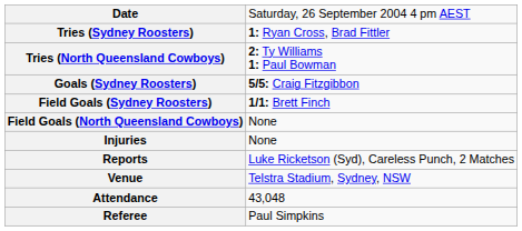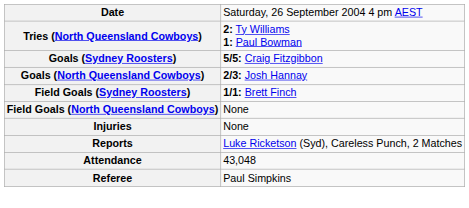 <table class="wikitable">
 <tr>
 <th>Date</th>
 <td>Saturday, 26 September 2004 4 pm <a href='#'>AEST</a></td>
-</tr>
-<tr>
-<th>Tries (<a href='#'>Sydney Roosters</a>)</th>
-<td><strong>1:</strong> <a href='#'>Ryan Cross</a>, <a href='#'>Brad Fittler</a></td>
 </tr>
 <tr>
 <th>Tries (<a href='#'>North Queensland Cowboys</a>)</th>
 <td><strong>2:</strong> <a href='#'>Ty Williams</a><br> <strong>1:</strong> <a href='#'>Paul Bowman</a></td>
 </tr>
 <tr>
 <th>Goals (<a href='#'>Sydney Roosters</a>)</th>
 <td><strong>5/5:</strong> <a href='#'>Craig Fitzgibbon</a></td>
+</tr>
+<tr>
+<th>Goals (<a href='#'>North Queensland Cowboys</a>)</th>
+<td><strong>2/3:</strong> <a href='#'>Josh Hannay</a></td>
 </tr>
 <tr>
 <th>Field Goals (<a href='#'>Sydney Roosters</a>)</th>
 <td><strong>1/1:</strong> <a href='#'>Brett Finch</a></td>
 </tr>
 <tr>
 <th>Field Goals (<a href='#'>North Queensland Cowboys</a>)</th>
 <td>None</td>
 </tr>
 <tr>
 <th>Injuries</th>
 <td>None</td>
 </tr>
 <tr>
 <th>Reports</th>
 <td><a href='#'>Luke Ricketson</a> (Syd), Careless Punch, 2 Matches</td>
 </tr>
 <tr>
-<th>Venue</th>
-<td><a href='#'>Telstra Stadium</a>, <a href='#'>Sydney</a>, <a href='#'>NSW</a></td>
-</tr>
-<tr>
 <th>Attendance</th>
 <td>43,048</td>
 </tr>
 <tr>
 <th>Referee</th>
 <td>Paul Simpkins</td>
 </tr>
 </table>
